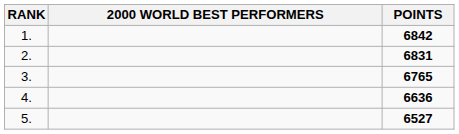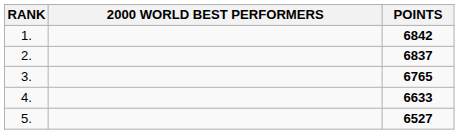 <table class="wikitable" style="border-collapse: collapse; font-size: 90%;">
 <tr>
 <th>RANK</th>
 <th align="center" style="width: 25em">2000 WORLD BEST PERFORMERS</th>
 <th align="center" style="width: 5em">POINTS</th>
 </tr>
 <tr>
 <td align="center">1.</td>
 <td></td>
 <td align="center"><strong>6842</strong></td>
 </tr>
 <tr>
 <td align="center">2.</td>
 <td></td>
-<td align="center"><strong>6831</strong></td>
+<td align="center"><strong>6837</strong></td>
 </tr>
 <tr>
 <td align="center">3.</td>
 <td></td>
 <td align="center"><strong>6765</strong></td>
 </tr>
 <tr>
 <td align="center">4.</td>
 <td></td>
-<td align="center"><strong>6636</strong></td>
+<td align="center"><strong>6633</strong></td>
 </tr>
 <tr>
 <td align="center">5.</td>
 <td></td>
 <td align="center"><strong>6527</strong></td>
 </tr>
 </table>
